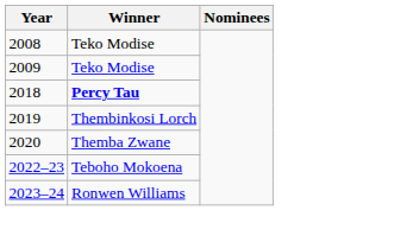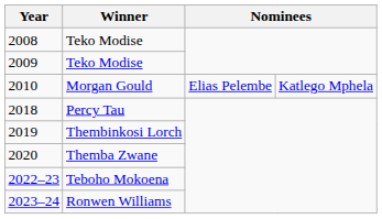 <table class="wikitable">
 <tr>
 <th>Year</th>
 <th>Winner</th>
 <th colspan="2">Nominees</th>
 </tr>
 <tr>
 <td>2008</td>
 <td>Teko Modise</td>
 </tr>
 <tr>
 <td>2009</td>
 <td><a href='#'>Teko Modise</a></td>
 </tr>
 <tr>
+<td>2010</td>
+<td><a href='#'>Morgan Gould</a></td>
+<td><a href='#'>Elias Pelembe</a></td>
+<td><a href='#'>Katlego Mphela</a></td>
+</tr>
+<tr>
 <td>2018</td>
-<td><strong><a href='#'>Percy Tau</a></strong></td>
+<td><a href='#'>Percy Tau</a></td>
 </tr>
 <tr>
 <td>2019</td>
 <td><a href='#'>Thembinkosi Lorch</a></td>
 </tr>
 <tr>
 <td>2020</td>
 <td><a href='#'>Themba Zwane</a></td>
 </tr>
 <tr>
 <td><a href='#'>2022–23</a></td>
 <td><a href='#'>Teboho Mokoena</a></td>
 </tr>
 <tr>
 <td><a href='#'>2023–24</a></td>
 <td><a href='#'>Ronwen Williams</a></td>
 </tr>
 </table>
